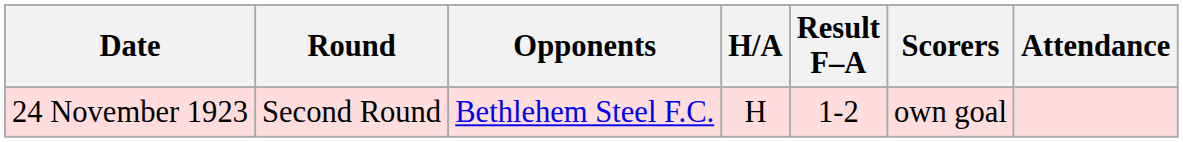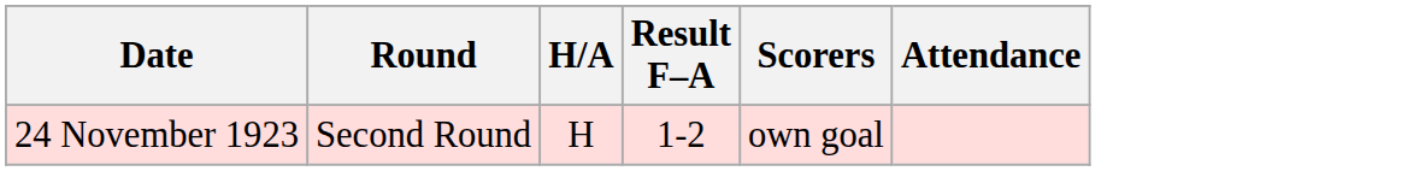 <table class="wikitable" style="text-align:center">
 <tr>
 <th>Date</th>
 <th>Round</th>
-<th>Opponents</th>
 <th>H/A</th>
 <th>Result<br>F–A</th>
 <th>Scorers</th>
 <th>Attendance</th>
 </tr>
 <tr bgcolor="#ffdddd">
 <td>24 November 1923</td>
 <td>Second Round</td>
-<td><a href='#'>Bethlehem Steel F.C.</a></td>
 <td>H</td>
 <td>1-2</td>
 <td>own goal</td>
 <td></td>
 </tr>
 </table>
